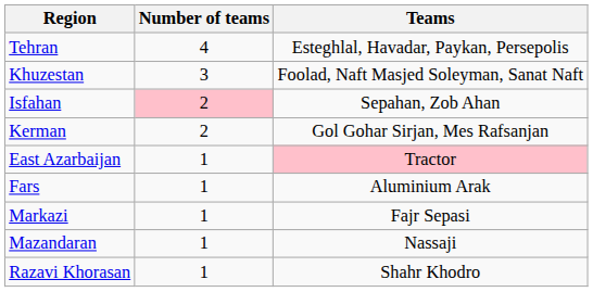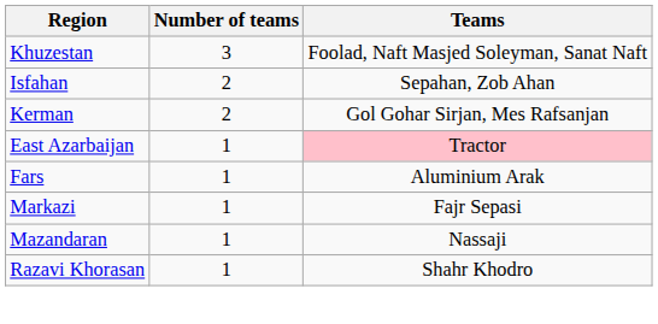 <table class="wikitable">
 <tr>
 <th>Region</th>
 <th>Number of teams</th>
 <th>Teams</th>
-</tr>
-<tr>
-<td><a href='#'>Tehran</a></td>
-<td style="text-align:center;">4</td>
-<td style="text-align:center;">Esteghlal, Havadar, Paykan, Persepolis</td>
 </tr>
 <tr>
 <td><a href='#'>Khuzestan</a></td>
 <td style="text-align:center;">3</td>
 <td style="text-align:center;">Foolad, Naft Masjed Soleyman, Sanat Naft</td>
 </tr>
 <tr>
 <td><a href='#'>Isfahan</a></td>
-<td style="background: pink; text-align:center;">2</td>
+<td style="text-align:center;">2</td>
 <td style="text-align:center;">Sepahan, Zob Ahan</td>
 </tr>
 <tr>
 <td><a href='#'>Kerman</a></td>
 <td style="text-align:center;">2</td>
 <td style="text-align:center;">Gol Gohar Sirjan, Mes Rafsanjan</td>
 </tr>
 <tr>
 <td><a href='#'>East Azarbaijan</a></td>
 <td style="text-align:center;">1</td>
 <td style="background: pink; text-align:center;">Tractor</td>
 </tr>
 <tr>
 <td><a href='#'>Fars</a></td>
 <td style="text-align:center;">1</td>
 <td style="text-align:center;">Aluminium Arak</td>
 </tr>
 <tr>
 <td><a href='#'>Markazi</a></td>
 <td style="text-align:center;">1</td>
 <td style="text-align:center;">Fajr Sepasi</td>
 </tr>
 <tr>
 <td><a href='#'>Mazandaran</a></td>
 <td style="text-align:center;">1</td>
 <td style="text-align:center;">Nassaji</td>
 </tr>
 <tr>
 <td><a href='#'>Razavi Khorasan</a></td>
 <td style="text-align:center;">1</td>
 <td style="text-align:center;">Shahr Khodro</td>
 </tr>
 </table>
